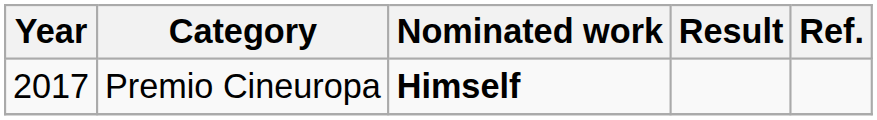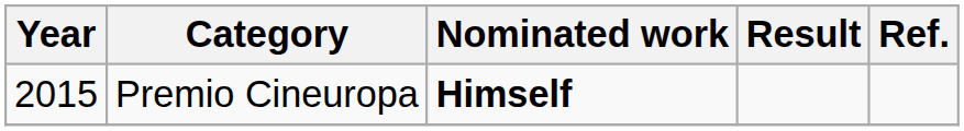 <table class="wikitable sortable">
 <tr>
 <th>Year</th>
 <th>Category</th>
 <th>Nominated work</th>
 <th>Result</th>
 <th>Ref.</th>
 </tr>
 <tr>
-<td>2017</td>
+<td>2015</td>
 <td>Premio Cineuropa</td>
 <td><strong>Himself</strong></td>
 <td></td>
 <td></td>
 </tr>
 <tr>
 </tr>
 </table>
